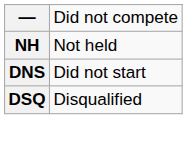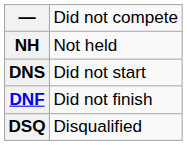 <table class="wikitable">
 <tr>
 <th scope="row">—</th>
 <td>Did not compete</td>
 </tr>
 <tr>
 <th scope="row">NH</th>
 <td>Not held</td>
 </tr>
 <tr>
 <th scope="row">DNS</th>
 <td>Did not start</td>
 </tr>
 <tr>
+<th scope="row"><a href='#'>DNF</a></th>
+<td>Did not finish</td>
+</tr>
+<tr>
 <th scope="row">DSQ</th>
 <td>Disqualified</td>
 </tr>
 </table>
